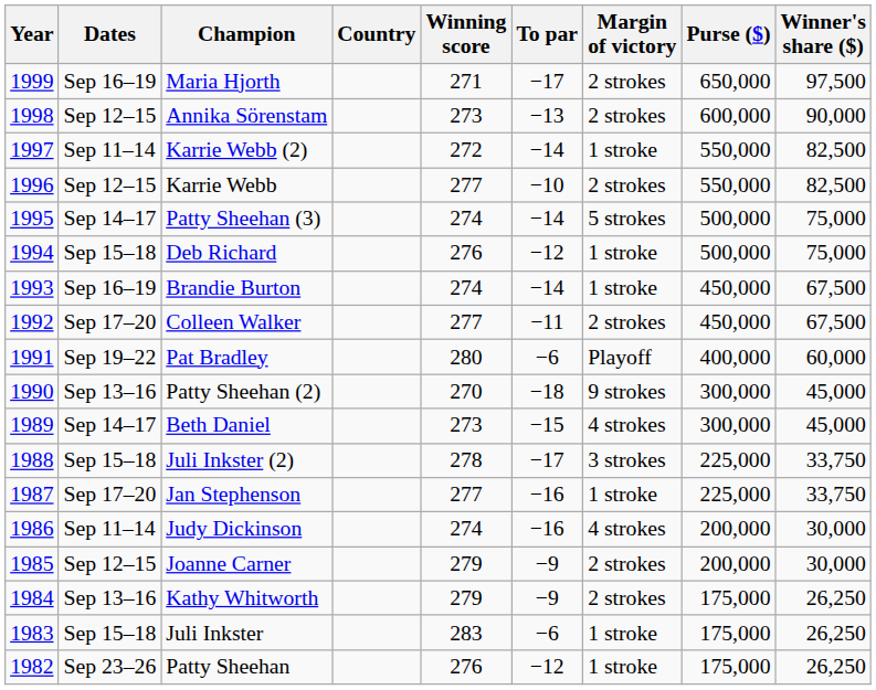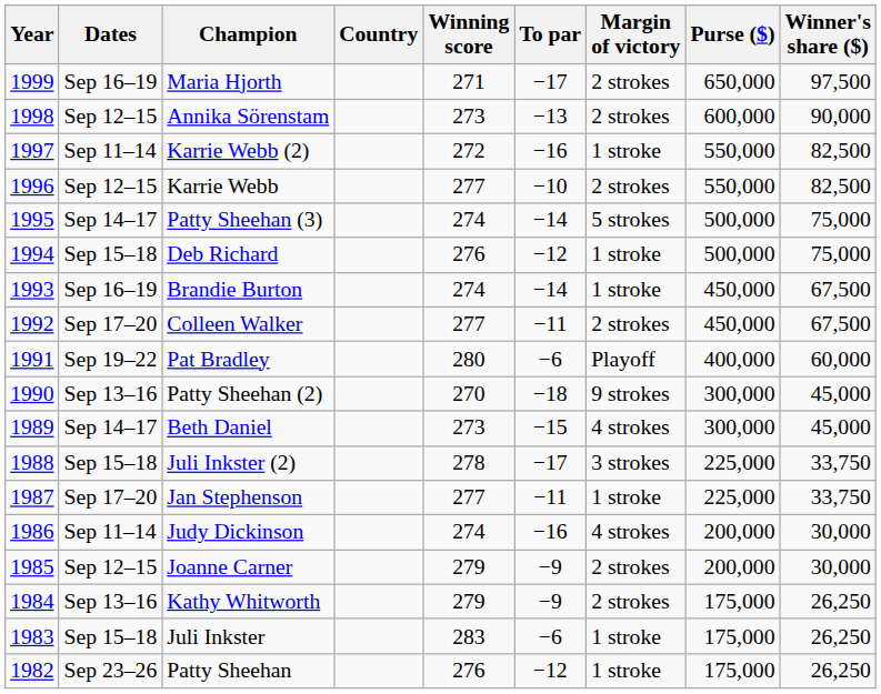 <table class="wikitable">
 <tr>
 <th>Year</th>
 <th>Dates</th>
 <th>Champion</th>
 <th>Country</th>
 <th>Winning<br>score</th>
 <th>To par</th>
 <th>Margin<br>of victory</th>
 <th>Purse (<a href='#'>$</a>)</th>
 <th>Winner's<br>share ($)</th>
 </tr>
 <tr>
 <td><a href='#'>1999</a></td>
 <td>Sep 16–19</td>
 <td><a href='#'>Maria Hjorth</a></td>
 <td></td>
 <td align=center>271</td>
 <td align=center>−17</td>
 <td>2 strokes</td>
 <td align=right>650,000</td>
 <td align=right>97,500</td>
 </tr>
 <tr>
 <td><a href='#'>1998</a></td>
 <td>Sep 12–15</td>
 <td><a href='#'>Annika Sörenstam</a></td>
 <td></td>
 <td align=center>273</td>
 <td align=center>−13</td>
 <td>2 strokes</td>
 <td align=right>600,000</td>
 <td align=right>90,000</td>
 </tr>
 <tr>
 <td><a href='#'>1997</a></td>
 <td>Sep 11–14</td>
 <td><a href='#'>Karrie Webb</a> (2)</td>
 <td></td>
 <td align=center>272</td>
-<td align=center>−14</td>
+<td align=center>−16</td>
 <td>1 stroke</td>
 <td align=right>550,000</td>
 <td align=right>82,500</td>
 </tr>
 <tr>
 <td><a href='#'>1996</a></td>
 <td>Sep 12–15</td>
 <td>Karrie Webb</td>
 <td></td>
 <td align=center>277</td>
 <td align=center>−10</td>
 <td>2 strokes</td>
 <td align=right>550,000</td>
 <td align=right>82,500</td>
 </tr>
 <tr>
 <td><a href='#'>1995</a></td>
 <td>Sep 14–17</td>
 <td><a href='#'>Patty Sheehan</a> (3)</td>
 <td></td>
 <td align=center>274</td>
 <td align=center>−14</td>
 <td>5 strokes</td>
 <td align=right>500,000</td>
 <td align=right>75,000</td>
 </tr>
 <tr>
 <td><a href='#'>1994</a></td>
 <td>Sep 15–18</td>
 <td><a href='#'>Deb Richard</a></td>
 <td></td>
 <td align=center>276</td>
 <td align=center>−12</td>
 <td>1 stroke</td>
 <td align=right>500,000</td>
 <td align=right>75,000</td>
 </tr>
 <tr>
 <td><a href='#'>1993</a></td>
 <td>Sep 16–19</td>
 <td><a href='#'>Brandie Burton</a></td>
 <td></td>
 <td align=center>274</td>
 <td align=center>−14</td>
 <td>1 stroke</td>
 <td align=right>450,000</td>
 <td align=right>67,500</td>
 </tr>
 <tr>
 <td><a href='#'>1992</a></td>
 <td>Sep 17–20</td>
 <td><a href='#'>Colleen Walker</a></td>
 <td></td>
 <td align=center>277</td>
 <td align=center>−11</td>
 <td>2 strokes</td>
 <td align=right>450,000</td>
 <td align=right>67,500</td>
 </tr>
 <tr>
 <td><a href='#'>1991</a></td>
 <td>Sep 19–22</td>
 <td><a href='#'>Pat Bradley</a></td>
 <td></td>
 <td align=center>280</td>
 <td align=center>−6</td>
 <td>Playoff</td>
 <td align=right>400,000</td>
 <td align=right>60,000</td>
 </tr>
 <tr>
 <td><a href='#'>1990</a></td>
 <td>Sep 13–16</td>
 <td>Patty Sheehan (2)</td>
 <td></td>
 <td align=center>270</td>
 <td align=center>−18</td>
 <td>9 strokes</td>
 <td align=right>300,000</td>
 <td align=right>45,000</td>
 </tr>
 <tr>
 <td><a href='#'>1989</a></td>
 <td>Sep 14–17</td>
 <td><a href='#'>Beth Daniel</a></td>
 <td></td>
 <td align=center>273</td>
 <td align=center>−15</td>
 <td>4 strokes</td>
 <td align=right>300,000</td>
 <td align=right>45,000</td>
 </tr>
 <tr>
 <td><a href='#'>1988</a></td>
 <td>Sep 15–18</td>
 <td><a href='#'>Juli Inkster</a> (2)</td>
 <td></td>
 <td align=center>278</td>
 <td align=center>−17</td>
 <td>3 strokes</td>
 <td align=right>225,000</td>
 <td align=right>33,750</td>
 </tr>
 <tr>
 <td><a href='#'>1987</a></td>
 <td>Sep 17–20</td>
 <td><a href='#'>Jan Stephenson</a></td>
 <td></td>
 <td align=center>277</td>
-<td align=center>−16</td>
+<td align=center>−11</td>
 <td>1 stroke</td>
 <td align=right>225,000</td>
 <td align=right>33,750</td>
 </tr>
 <tr>
 <td><a href='#'>1986</a></td>
 <td>Sep 11–14</td>
 <td><a href='#'>Judy Dickinson</a></td>
 <td></td>
 <td align=center>274</td>
 <td align=center>−16</td>
 <td>4 strokes</td>
 <td align=right>200,000</td>
 <td align=right>30,000</td>
 </tr>
 <tr>
 <td><a href='#'>1985</a></td>
 <td>Sep 12–15</td>
 <td><a href='#'>Joanne Carner</a></td>
 <td></td>
 <td align=center>279</td>
 <td align=center>−9</td>
 <td>2 strokes</td>
 <td align=right>200,000</td>
 <td align=right>30,000</td>
 </tr>
 <tr>
 <td><a href='#'>1984</a></td>
 <td>Sep 13–16</td>
 <td><a href='#'>Kathy Whitworth</a></td>
 <td></td>
 <td align=center>279</td>
 <td align=center>−9</td>
 <td>2 strokes</td>
 <td align=right>175,000</td>
 <td align=right>26,250</td>
 </tr>
 <tr>
 <td><a href='#'>1983</a></td>
 <td>Sep 15–18</td>
 <td>Juli Inkster</td>
 <td></td>
 <td align=center>283</td>
 <td align=center>−6</td>
 <td>1 stroke</td>
 <td align=right>175,000</td>
 <td align=right>26,250</td>
 </tr>
 <tr>
 <td><a href='#'>1982</a></td>
 <td>Sep 23–26</td>
 <td>Patty Sheehan</td>
 <td></td>
 <td align=center>276</td>
 <td align=center>−12</td>
 <td>1 stroke</td>
 <td align=right>175,000</td>
 <td align=right>26,250</td>
 </tr>
 </table>
